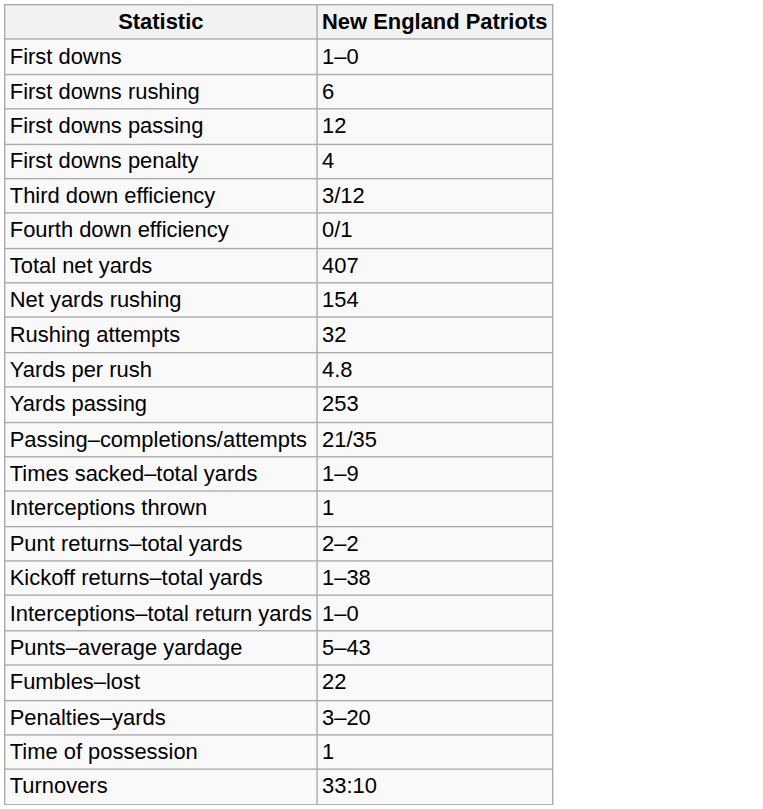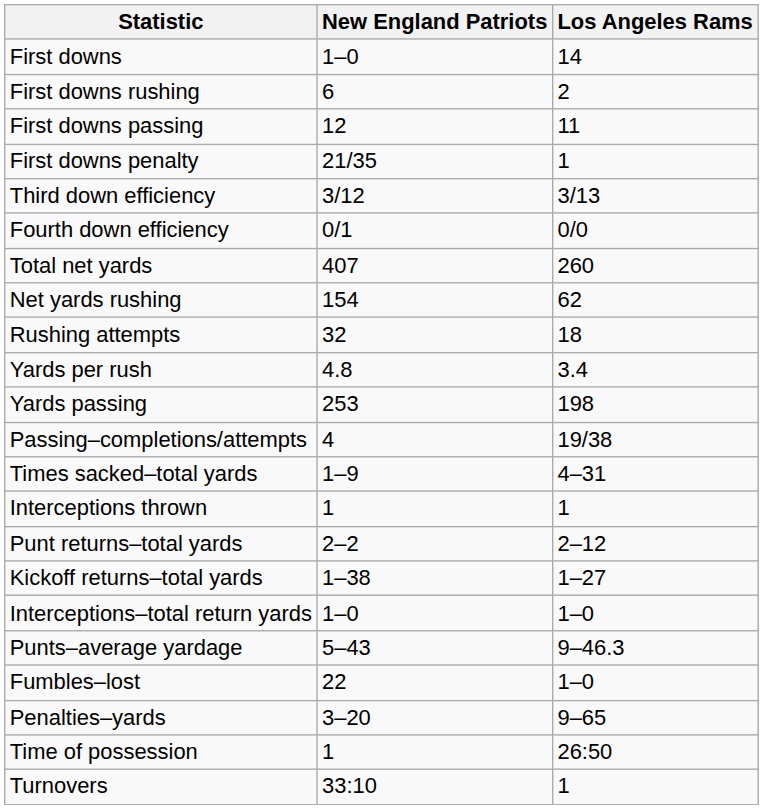 <table class="wikitable">
 <tr>
 <th>Statistic</th>
 <th>New England Patriots</th>
+<th>Los Angeles Rams</th>
 </tr>
 <tr>
 <td>First downs</td>
 <td>1–0</td>
+<td>14</td>
 </tr>
 <tr>
 <td>First downs rushing</td>
 <td>6</td>
+<td>2</td>
 </tr>
 <tr>
 <td>First downs passing</td>
 <td>12</td>
+<td>11</td>
 </tr>
 <tr>
 <td>First downs penalty</td>
-<td>4</td>
+<td>21/35</td>
+<td>1</td>
 </tr>
 <tr>
 <td>Third down efficiency</td>
 <td>3/12</td>
+<td>3/13</td>
 </tr>
 <tr>
 <td>Fourth down efficiency</td>
 <td>0/1</td>
+<td>0/0</td>
 </tr>
 <tr>
 <td>Total net yards</td>
 <td>407</td>
+<td>260</td>
 </tr>
 <tr>
 <td>Net yards rushing</td>
 <td>154</td>
+<td>62</td>
 </tr>
 <tr>
 <td>Rushing attempts</td>
 <td>32</td>
+<td>18</td>
 </tr>
 <tr>
 <td>Yards per rush</td>
 <td>4.8</td>
+<td>3.4</td>
 </tr>
 <tr>
 <td>Yards passing</td>
 <td>253</td>
+<td>198</td>
 </tr>
 <tr>
 <td>Passing–completions/attempts</td>
-<td>21/35</td>
+<td>4</td>
+<td>19/38</td>
 </tr>
 <tr>
 <td>Times sacked–total yards</td>
 <td>1–9</td>
+<td>4–31</td>
 </tr>
 <tr>
 <td>Interceptions thrown</td>
+<td>1</td>
 <td>1</td>
 </tr>
 <tr>
 <td>Punt returns–total yards</td>
 <td>2–2</td>
+<td>2–12</td>
 </tr>
 <tr>
 <td>Kickoff returns–total yards</td>
 <td>1–38</td>
+<td>1–27</td>
 </tr>
 <tr>
 <td>Interceptions–total return yards</td>
+<td>1–0</td>
 <td>1–0</td>
 </tr>
 <tr>
 <td>Punts–average yardage</td>
 <td>5–43</td>
+<td>9–46.3</td>
 </tr>
 <tr>
 <td>Fumbles–lost</td>
 <td>22</td>
+<td>1–0</td>
 </tr>
 <tr>
 <td>Penalties–yards</td>
 <td>3–20</td>
+<td>9–65</td>
 </tr>
 <tr>
 <td>Time of possession</td>
 <td>1</td>
+<td>26:50</td>
 </tr>
 <tr>
 <td>Turnovers</td>
 <td>33:10</td>
+<td>1</td>
 </tr>
 </table>
